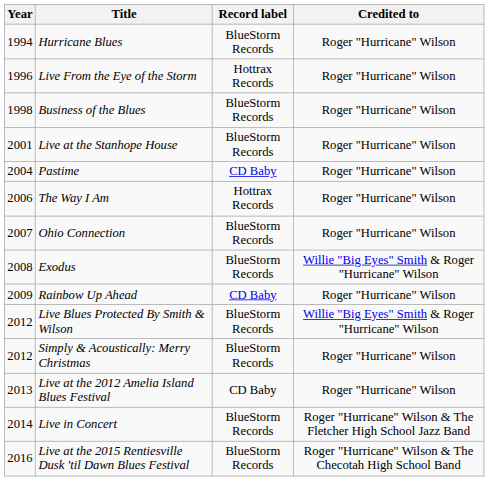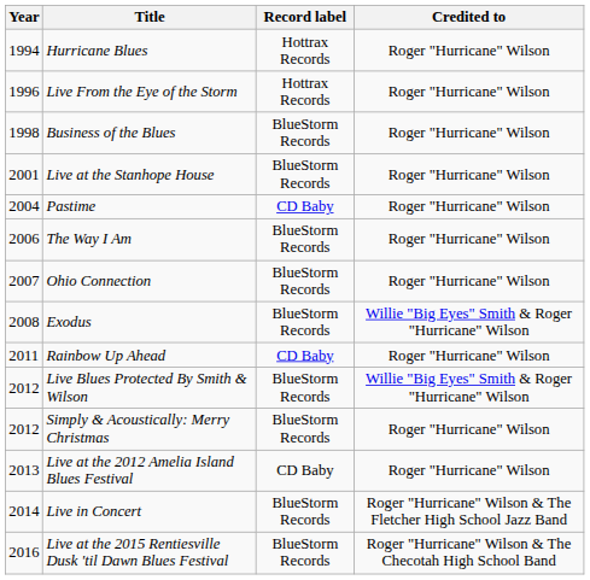 <table class="wikitable sortable">
 <tr>
 <th>Year</th>
 <th>Title</th>
 <th>Record label</th>
 <th>Credited to</th>
 </tr>
 <tr>
 <td>1994</td>
 <td><em>Hurricane Blues</em></td>
-<td style="text-align:center;">BlueStorm Records</td>
+<td style="text-align:center;">Hottrax Records</td>
 <td style="text-align:center;">Roger "Hurricane" Wilson</td>
 </tr>
 <tr>
 <td>1996</td>
 <td><em>Live From the Eye of the Storm</em></td>
 <td style="text-align:center;">Hottrax Records</td>
 <td style="text-align:center;">Roger "Hurricane" Wilson</td>
 </tr>
 <tr>
 <td>1998</td>
 <td><em>Business of the Blues</em></td>
 <td style="text-align:center;">BlueStorm Records</td>
 <td style="text-align:center;">Roger "Hurricane" Wilson</td>
 </tr>
 <tr>
 <td>2001</td>
 <td><em>Live at the Stanhope House</em></td>
 <td style="text-align:center;">BlueStorm Records</td>
 <td style="text-align:center;">Roger "Hurricane" Wilson</td>
 </tr>
 <tr>
 <td>2004</td>
 <td><em>Pastime</em></td>
 <td style="text-align:center;"><a href='#'>CD Baby</a></td>
 <td style="text-align:center;">Roger "Hurricane" Wilson</td>
 </tr>
 <tr>
 <td>2006</td>
 <td><em>The Way I Am</em></td>
-<td style="text-align:center;">Hottrax Records</td>
+<td style="text-align:center;">BlueStorm Records</td>
 <td style="text-align:center;">Roger "Hurricane" Wilson</td>
 </tr>
 <tr>
 <td>2007</td>
 <td><em>Ohio Connection</em></td>
 <td style="text-align:center;">BlueStorm Records</td>
 <td style="text-align:center;">Roger "Hurricane" Wilson</td>
 </tr>
 <tr>
 <td>2008</td>
 <td><em>Exodus</em></td>
 <td style="text-align:center;">BlueStorm Records</td>
 <td style="text-align:center;"><a href='#'>Willie "Big Eyes" Smith</a> & Roger "Hurricane" Wilson</td>
 </tr>
 <tr>
-<td>2009</td>
+<td>2011</td>
 <td><em>Rainbow Up Ahead</em></td>
 <td style="text-align:center;"><a href='#'>CD Baby</a></td>
 <td style="text-align:center;">Roger "Hurricane" Wilson</td>
 </tr>
 <tr>
 <td>2012</td>
 <td><em>Live Blues Protected By Smith & Wilson</em></td>
 <td style="text-align:center;">BlueStorm Records</td>
 <td style="text-align:center;"><a href='#'>Willie "Big Eyes" Smith</a> & Roger "Hurricane" Wilson</td>
 </tr>
 <tr>
 <td>2012</td>
 <td><em>Simply & Acoustically: Merry Christmas</em></td>
 <td style="text-align:center;">BlueStorm Records</td>
 <td style="text-align:center;">Roger "Hurricane" Wilson</td>
 </tr>
 <tr>
 <td>2013</td>
 <td><em>Live at the 2012 Amelia Island Blues Festival</em></td>
 <td style="text-align:center;">CD Baby</td>
 <td style="text-align:center;">Roger "Hurricane" Wilson</td>
 </tr>
 <tr>
 <td>2014</td>
 <td><em>Live in Concert</em></td>
 <td style="text-align:center;">BlueStorm Records</td>
 <td style="text-align:center;">Roger "Hurricane" Wilson & The Fletcher High School Jazz Band</td>
 </tr>
 <tr>
 <td>2016</td>
 <td><em>Live at the 2015 Rentiesville Dusk 'til Dawn Blues Festival</em></td>
 <td style="text-align:center;">BlueStorm Records</td>
 <td style="text-align:center;">Roger "Hurricane" Wilson & The Checotah High School Band</td>
 </tr>
 </table>
